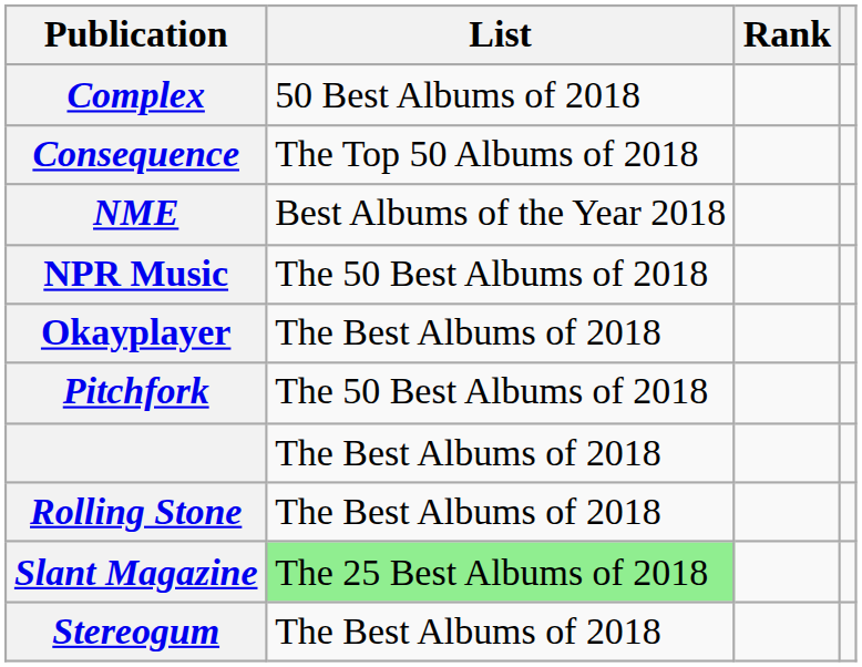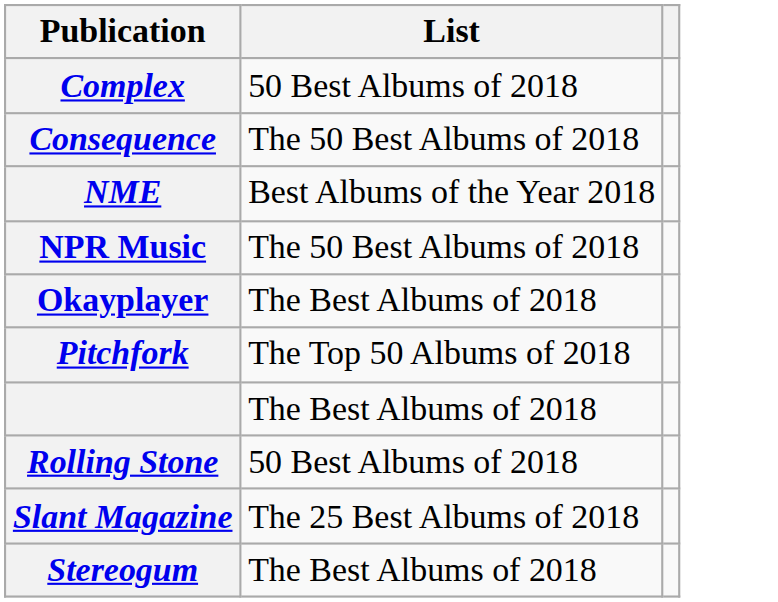 <table class="wikitable sortable plainrowheaders" style="border:none; margin:0;">
 <tr>
 <th scope="col">Publication</th>
 <th scope="col" class="unsortable">List</th>
-<th scope="col" data-sort-type="number">Rank</th>
 <th scope="col" class="unsortable"></th>
 </tr>
 <tr>
 <th scope="row"><em><a href='#'>Complex</a></em></th>
 <td>50 Best Albums of 2018</td>
 <td></td>
-<td></td>
 </tr>
 <tr>
 <th scope="row"><em><a href='#'>Consequence</a></em></th>
-<td>The Top 50 Albums of 2018</td>
-<td></td>
+<td>The 50 Best Albums of 2018</td>
 <td></td>
 </tr>
 <tr>
 <th scope="row"><em><a href='#'>NME</a></em></th>
 <td>Best Albums of the Year 2018</td>
 <td></td>
-<td></td>
 </tr>
 <tr>
 <th scope="row"><a href='#'>NPR Music</a></th>
 <td>The 50 Best Albums of 2018</td>
-<td></td>
 <td></td>
 </tr>
 <tr>
 <th scope="row"><a href='#'>Okayplayer</a></th>
 <td>The Best Albums of 2018</td>
 <td></td>
-<td></td>
 </tr>
 <tr>
 <th scope="row"><em><a href='#'>Pitchfork</a></em></th>
-<td>The 50 Best Albums of 2018</td>
-<td></td>
+<td>The Top 50 Albums of 2018</td>
 <td></td>
 </tr>
 <tr>
 <th scope="row"></th>
 <td>The Best Albums of 2018</td>
 <td></td>
-<td></td>
 </tr>
 <tr>
 <th scope="row"><em><a href='#'>Rolling Stone</a></em></th>
-<td>The Best Albums of 2018</td>
-<td></td>
+<td>50 Best Albums of 2018</td>
 <td></td>
 </tr>
 <tr>
 <th scope="row"><em><a href='#'>Slant Magazine</a></em></th>
-<td style="background: lightgreen;">The 25 Best Albums of 2018</td>
-<td></td>
+<td>The 25 Best Albums of 2018</td>
 <td></td>
 </tr>
 <tr>
 <th scope="row"><em><a href='#'>Stereogum</a></em></th>
 <td>The Best Albums of 2018</td>
 <td></td>
-<td></td>
 </tr>
 </table>
